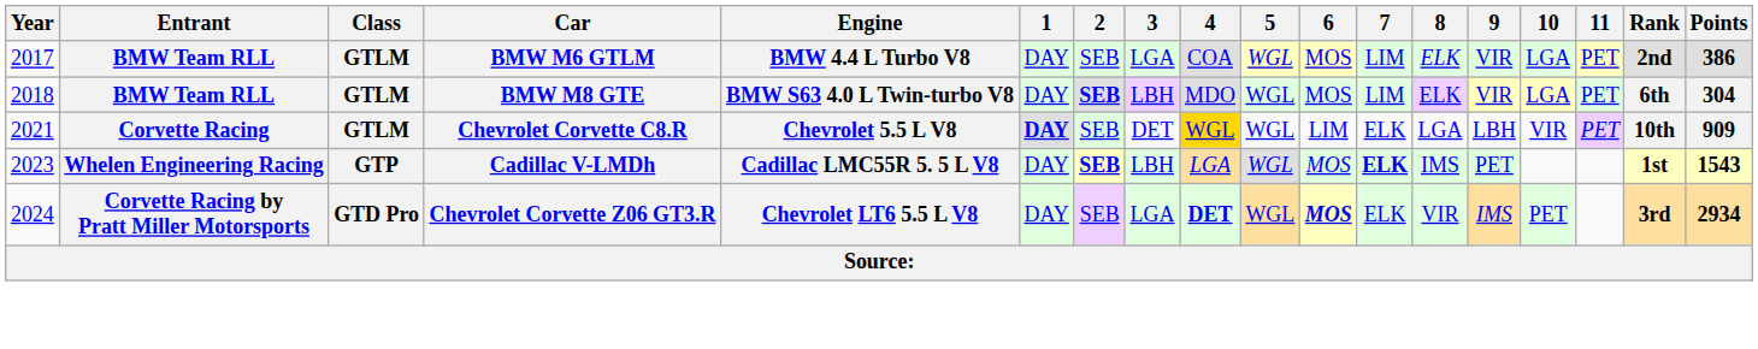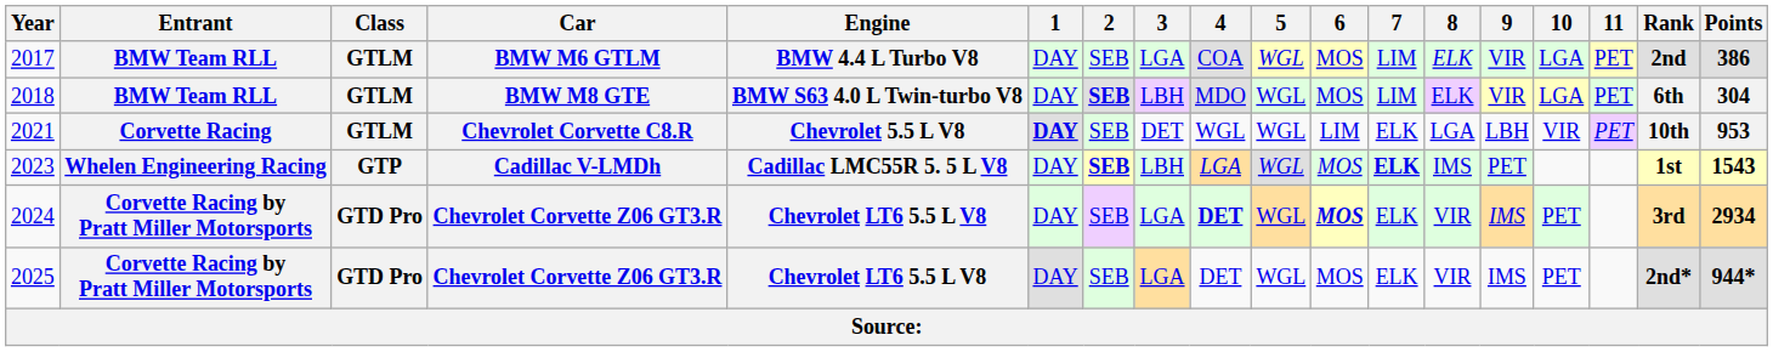 <table class="wikitable" style="text-align:center; font-size:85%">
 <tr>
 <th>Year</th>
 <th>Entrant</th>
 <th>Class</th>
 <th>Car</th>
 <th>Engine</th>
 <th>1</th>
 <th>2</th>
 <th>3</th>
 <th>4</th>
 <th>5</th>
 <th>6</th>
 <th>7</th>
 <th>8</th>
 <th>9</th>
 <th>10</th>
 <th>11</th>
 <th>Rank</th>
 <th>Points</th>
 </tr>
 <tr>
 <td><a href='#'>2017</a></td>
 <th nowrap><a href='#'>BMW Team RLL</a></th>
 <th>GTLM</th>
 <th nowrap><a href='#'>BMW M6 GTLM</a></th>
 <th nowrap><a href='#'>BMW</a> 4.4 L Turbo V8</th>
 <td style="background:#DFFFDF;"><a href='#'>DAY</a><br></td>
 <td style="background:#DFFFDF;"><a href='#'>SEB</a><br></td>
 <td style="background:#DFFFDF;"><a href='#'>LGA</a><br></td>
 <td style="background:#DFDFDF;"><a href='#'>COA</a><br></td>
 <td style="background:#FFFFBF;"><em><a href='#'>WGL</a></em><br></td>
 <td style="background:#FFFFBF;"><a href='#'>MOS</a><br></td>
 <td style="background:#DFFFDF;"><a href='#'>LIM</a><br></td>
 <td style="background:#DFFFDF;"><em><a href='#'>ELK</a></em><br></td>
 <td style="background:#DFFFDF;"><a href='#'>VIR</a><br></td>
 <td style="background:#DFFFDF;"><a href='#'>LGA</a><br></td>
 <td style="background:#FFFFBF;"><a href='#'>PET</a><br></td>
 <th style="background:#DFDFDF;">2nd</th>
 <th style="background:#DFDFDF;">386</th>
 </tr>
 <tr>
 <td><a href='#'>2018</a></td>
 <th nowrap><a href='#'>BMW Team RLL</a></th>
 <th>GTLM</th>
 <th nowrap><a href='#'>BMW M8 GTE</a></th>
 <th nowrap><a href='#'>BMW S63</a> 4.0 L Twin-turbo V8</th>
 <td style="background:#DFFFDF;"><a href='#'>DAY</a><br></td>
 <td style="background:#DFDFDF;"><strong><a href='#'>SEB</a></strong><br></td>
 <td style="background:#EFCFFF;"><a href='#'>LBH</a><br></td>
 <td style="background:#DFDFDF;"><a href='#'>MDO</a><br></td>
 <td style="background:#DFFFDF;"><a href='#'>WGL</a><br></td>
 <td style="background:#DFFFDF;"><a href='#'>MOS</a><br></td>
 <td style="background:#DFFFDF;"><a href='#'>LIM</a><br></td>
 <td style="background:#EFCFFF;"><a href='#'>ELK</a><br></td>
 <td style="background:#FFFFBF;"><a href='#'>VIR</a><br></td>
 <td style="background:#FFFFBF;"><a href='#'>LGA</a><br></td>
 <td style="background:#DFFFDF;"><a href='#'>PET</a><br></td>
 <th>6th</th>
 <th>304</th>
 </tr>
 <tr>
 <td><a href='#'>2021</a></td>
 <th nowrap><a href='#'>Corvette Racing</a></th>
 <th>GTLM</th>
 <th nowrap><a href='#'>Chevrolet Corvette C8.R</a></th>
 <th nowrap><a href='#'>Chevrolet</a> 5.5 L V8</th>
 <td style="background:#DFDFDF;"><strong><a href='#'>DAY</a></strong><br></td>
 <td style="background:#DFFFDF;"><a href='#'>SEB</a><br></td>
 <td><a href='#'>DET</a></td>
-<td style="background: gold;"><a href='#'>WGL</a></td>
+<td><a href='#'>WGL</a></td>
 <td><a href='#'>WGL</a></td>
 <td><a href='#'>LIM</a></td>
 <td><a href='#'>ELK</a></td>
 <td><a href='#'>LGA</a></td>
 <td><a href='#'>LBH</a></td>
 <td><a href='#'>VIR</a></td>
 <td style="background:#EFCFFF;"><em><a href='#'>PET</a></em><br></td>
 <th>10th</th>
-<th>909</th>
+<th>953</th>
 </tr>
 <tr>
 <td><a href='#'>2023</a></td>
 <th nowrap><a href='#'>Whelen Engineering Racing</a></th>
 <th>GTP</th>
 <th nowrap><a href='#'>Cadillac V-LMDh</a></th>
 <th nowrap><a href='#'>Cadillac</a> LMC55R 5. 5 L <a href='#'>V8</a></th>
 <td style="background:#DFFFDF;"><a href='#'>DAY</a><br></td>
 <td style="background:#FFFFBF;"><strong><a href='#'>SEB</a></strong><br></td>
 <td style="background:#DFFFDF;"><a href='#'>LBH</a><br></td>
 <td style="background:#FFDF9F;"><em><a href='#'>LGA</a></em><br></td>
 <td style="background:#DFDFDF;"><em><a href='#'>WGL</a></em><br></td>
 <td style="background:#DFFFDF;"><em><a href='#'>MOS</a></em><br></td>
 <td style="background:#DFFFDF;"><strong><a href='#'>ELK</a></strong><br></td>
 <td style="background:#DFFFDF;"><a href='#'>IMS</a><br></td>
 <td style="background:#DFFFDF;"><a href='#'>PET</a><br></td>
 <td></td>
 <td></td>
 <th style="background:#FFFFBF;">1st</th>
 <th style="background:#FFFFBF;">1543</th>
 </tr>
 <tr>
 <td><a href='#'>2024</a></td>
 <th nowrap><a href='#'>Corvette Racing</a> by<br><a href='#'>Pratt Miller Motorsports</a></th>
 <th>GTD Pro</th>
 <th nowrap><a href='#'>Chevrolet Corvette Z06 GT3.R</a></th>
 <th nowrap><a href='#'>Chevrolet</a> <a href='#'>LT6</a> 5.5 L <a href='#'>V8</a></th>
 <td style="background:#DFFFDF;"><a href='#'>DAY</a><br></td>
 <td style="background:#EFCFFF;"><a href='#'>SEB</a><br></td>
 <td style="background:#DFFFDF;"><a href='#'>LGA</a><br></td>
 <td style="background:#DFFFDF;"><strong><a href='#'>DET</a></strong><br></td>
 <td style="background:#FFDF9F;"><a href='#'>WGL</a><br></td>
 <td style="background:#FFFFBF;"><strong><em><a href='#'>MOS</a></em></strong><br></td>
 <td style="background:#DFFFDF;"><a href='#'>ELK</a><br></td>
 <td style="background:#DFFFDF;"><a href='#'>VIR</a><br></td>
 <td style="background:#FFDF9F;"><em><a href='#'>IMS</a></em><br></td>
 <td style="background:#DFFFDF;"><a href='#'>PET</a><br></td>
 <td></td>
 <th style="background:#FFDF9F;">3rd</th>
 <th style="background:#FFDF9F;">2934</th>
 </tr>
 <tr>
+<td><a href='#'>2025</a></td>
+<th><a href='#'>Corvette Racing</a> by<br><a href='#'>Pratt Miller Motorsports</a></th>
+<th>GTD Pro</th>
+<th><a href='#'>Chevrolet Corvette Z06 GT3.R</a></th>
+<th><a href='#'>Chevrolet</a> <a href='#'>LT6</a> 5.5 L V8</th>
+<td style="background:#DFDFDF;"><a href='#'>DAY</a><br></td>
+<td style="background:#DFFFDF;"><a href='#'>SEB</a><br></td>
+<td style="background:#FFDF9F;"><a href='#'>LGA</a><br></td>
+<td style="background:#;"><a href='#'>DET</a><br></td>
+<td style="background:#;"><a href='#'>WGL</a><br></td>
+<td style="background:#;"><a href='#'>MOS</a><br></td>
+<td style="background:#;"><a href='#'>ELK</a><br></td>
+<td style="background:#;"><a href='#'>VIR</a><br></td>
+<td style="background:#;"><a href='#'>IMS</a><br></td>
+<td style="background:#;"><a href='#'>PET</a><br></td>
+<td></td>
+<th style="background:#DFDFDF;">2nd*</th>
+<th style="background:#DFDFDF;">944*</th>
+</tr>
+<tr>
 <th colspan="18">Source:</th>
 </tr>
 </table>
